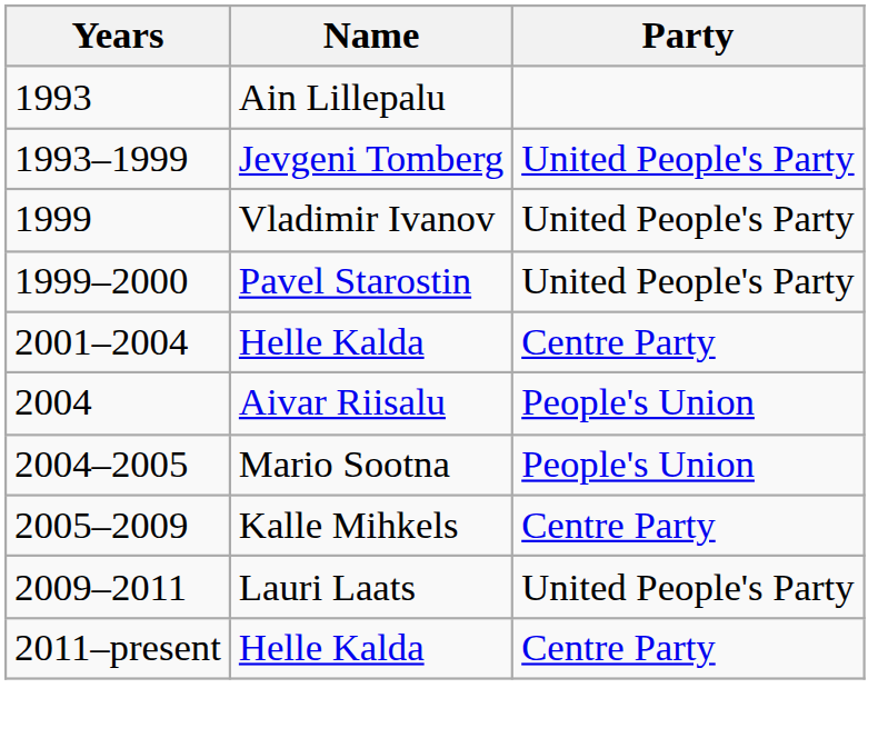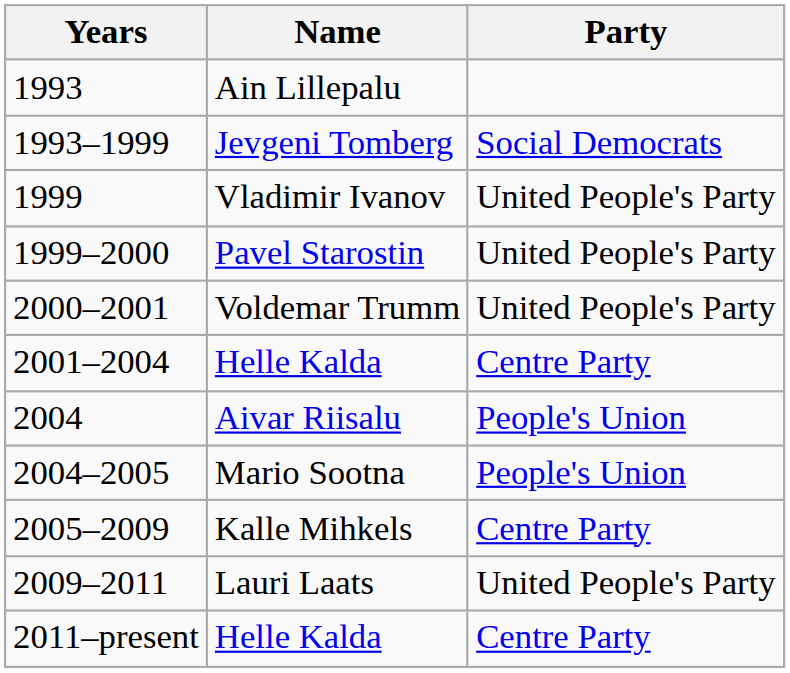 <table class="wikitable">
 <tr>
 <th>Years</th>
 <th>Name</th>
 <th>Party</th>
 </tr>
 <tr>
 <td>1993</td>
 <td>Ain Lillepalu</td>
 <td></td>
 </tr>
 <tr>
 <td>1993–1999</td>
 <td><a href='#'>Jevgeni Tomberg</a></td>
-<td><a href='#'>United People's Party</a></td>
+<td><a href='#'>Social Democrats</a></td>
 </tr>
 <tr>
 <td>1999</td>
 <td>Vladimir Ivanov</td>
 <td>United People's Party</td>
 </tr>
 <tr>
 <td>1999–2000</td>
 <td><a href='#'>Pavel Starostin</a></td>
+<td>United People's Party</td>
+</tr>
+<tr>
+<td>2000–2001</td>
+<td>Voldemar Trumm</td>
 <td>United People's Party</td>
 </tr>
 <tr>
 <td>2001–2004</td>
 <td><a href='#'>Helle Kalda</a></td>
 <td><a href='#'>Centre Party</a></td>
 </tr>
 <tr>
 <td>2004</td>
 <td><a href='#'>Aivar Riisalu</a></td>
 <td><a href='#'>People's Union</a></td>
 </tr>
 <tr>
 <td>2004–2005</td>
 <td>Mario Sootna</td>
 <td><a href='#'>People's Union</a></td>
 </tr>
 <tr>
 <td>2005–2009</td>
 <td>Kalle Mihkels</td>
 <td><a href='#'>Centre Party</a></td>
 </tr>
 <tr>
 <td>2009–2011</td>
 <td>Lauri Laats</td>
 <td>United People's Party</td>
 </tr>
 <tr>
 <td>2011–present</td>
 <td><a href='#'>Helle Kalda</a></td>
 <td><a href='#'>Centre Party</a></td>
 </tr>
 </table>
